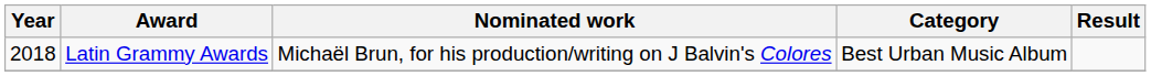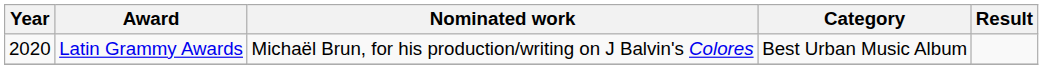 <table class="wikitable plainrowheaders" style="text-align:center;">
 <tr>
 <th>Year</th>
 <th>Award</th>
 <th>Nominated work</th>
 <th>Category</th>
 <th>Result</th>
 </tr>
 <tr>
-<td rowspan="1">2018</td>
+<td rowspan="1">2020</td>
 <td rowspan="1"><a href='#'>Latin Grammy Awards</a></td>
 <td>Michaël Brun, for his production/writing on J Balvin's <em><a href='#'>Colores</a></em></td>
 <td>Best Urban Music Album</td>
 <td></td>
 </tr>
 <tr>
 </tr>
 </table>
